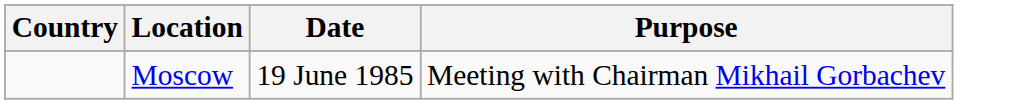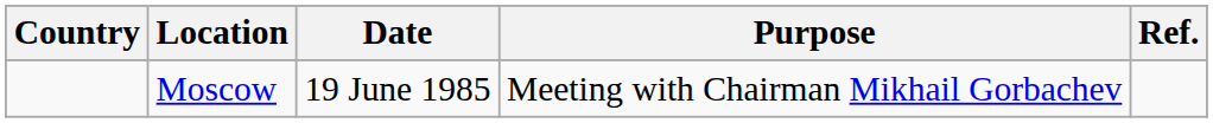 <table class="wikitable">
 <tr>
 <th>Country</th>
 <th>Location</th>
 <th>Date</th>
 <th>Purpose</th>
+<th>Ref.</th>
 </tr>
 <tr>
 <td></td>
 <td><a href='#'>Moscow</a></td>
 <td>19 June 1985</td>
 <td>Meeting with Chairman <a href='#'>Mikhail Gorbachev</a></td>
+<td></td>
 </tr>
 </table>
